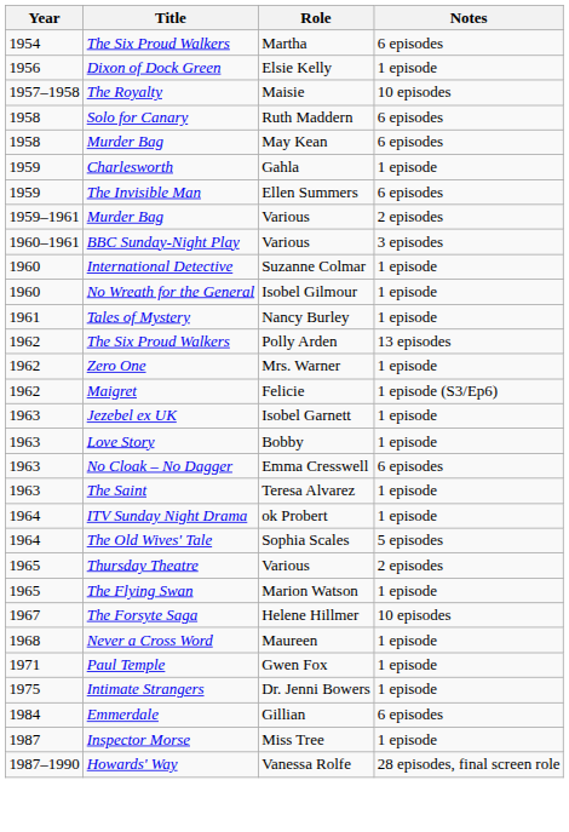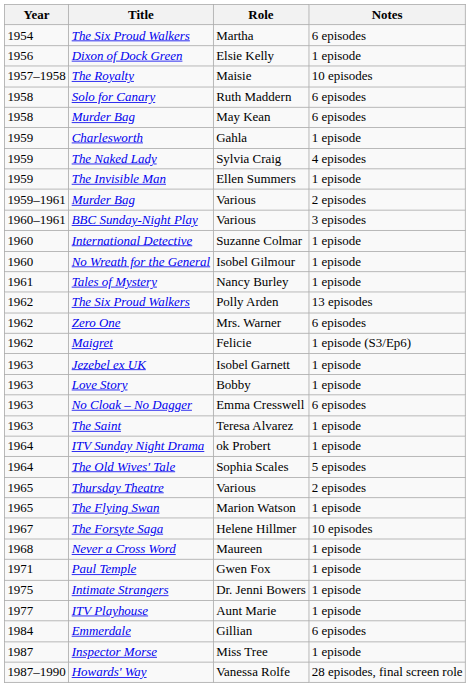 <table class="wikitable">
 <tr>
 <th>Year</th>
 <th>Title</th>
 <th>Role</th>
 <th>Notes</th>
 </tr>
 <tr>
 <td>1954</td>
 <td><em><a href='#'>The Six Proud Walkers</a></em></td>
 <td>Martha</td>
 <td>6 episodes</td>
 </tr>
 <tr>
 <td>1956</td>
 <td><em><a href='#'>Dixon of Dock Green</a></em></td>
 <td>Elsie Kelly</td>
 <td>1 episode</td>
 </tr>
 <tr>
 <td>1957–1958</td>
 <td><em><a href='#'>The Royalty</a></em></td>
 <td>Maisie</td>
 <td>10 episodes</td>
 </tr>
 <tr>
 <td>1958</td>
 <td><em><a href='#'>Solo for Canary</a></em></td>
 <td>Ruth Maddern</td>
 <td>6 episodes</td>
 </tr>
 <tr>
 <td>1958</td>
 <td><em><a href='#'>Murder Bag</a></em></td>
 <td>May Kean</td>
 <td>6 episodes</td>
 </tr>
 <tr>
 <td>1959</td>
 <td><em><a href='#'>Charlesworth</a></em></td>
 <td>Gahla</td>
 <td>1 episode</td>
 </tr>
 <tr>
 <td>1959</td>
+<td><em><a href='#'>The Naked Lady</a></em></td>
+<td>Sylvia Craig</td>
+<td>4 episodes</td>
+</tr>
+<tr>
+<td>1959</td>
 <td><em><a href='#'>The Invisible Man</a></em></td>
 <td>Ellen Summers</td>
-<td>6 episodes</td>
+<td>1 episode</td>
 </tr>
 <tr>
 <td>1959–1961</td>
 <td><em><a href='#'>Murder Bag</a></em></td>
 <td>Various</td>
 <td>2 episodes</td>
 </tr>
 <tr>
 <td>1960–1961</td>
 <td><em><a href='#'>BBC Sunday-Night Play</a></em></td>
 <td>Various</td>
 <td>3 episodes</td>
 </tr>
 <tr>
 <td>1960</td>
 <td><em><a href='#'>International Detective</a></em></td>
 <td>Suzanne Colmar</td>
 <td>1 episode</td>
 </tr>
 <tr>
 <td>1960</td>
 <td><em><a href='#'>No Wreath for the General</a></em></td>
 <td>Isobel Gilmour</td>
 <td>1 episode</td>
 </tr>
 <tr>
 <td>1961</td>
 <td><em><a href='#'>Tales of Mystery</a></em></td>
 <td>Nancy Burley</td>
 <td>1 episode</td>
 </tr>
 <tr>
 <td>1962</td>
 <td><em><a href='#'>The Six Proud Walkers</a></em></td>
 <td>Polly Arden</td>
 <td>13 episodes</td>
 </tr>
 <tr>
 <td>1962</td>
 <td><em><a href='#'>Zero One</a></em></td>
 <td>Mrs. Warner</td>
-<td>1 episode</td>
+<td>6 episodes</td>
 </tr>
 <tr>
 <td>1962</td>
 <td><em><a href='#'>Maigret</a></em></td>
 <td>Felicie</td>
 <td>1 episode (S3/Ep6)</td>
 </tr>
 <tr>
 <td>1963</td>
 <td><em><a href='#'>Jezebel ex UK </a></em></td>
 <td>Isobel Garnett</td>
 <td>1 episode</td>
 </tr>
 <tr>
 <td>1963</td>
 <td><em><a href='#'>Love Story</a></em></td>
 <td>Bobby</td>
 <td>1 episode</td>
 </tr>
 <tr>
 <td>1963</td>
 <td><em><a href='#'>No Cloak – No Dagger</a></em></td>
 <td>Emma Cresswell</td>
 <td>6 episodes</td>
 </tr>
 <tr>
 <td>1963</td>
 <td><em><a href='#'>The Saint</a></em></td>
 <td>Teresa Alvarez</td>
 <td>1 episode</td>
 </tr>
 <tr>
 <td>1964</td>
 <td><em><a href='#'>ITV Sunday Night Drama</a></em></td>
 <td>ok Probert</td>
 <td>1 episode</td>
 </tr>
 <tr>
 <td>1964</td>
 <td><em><a href='#'>The Old Wives' Tale</a></em></td>
 <td>Sophia Scales</td>
 <td>5 episodes</td>
 </tr>
 <tr>
 <td>1965</td>
 <td><em><a href='#'>Thursday Theatre</a></em></td>
 <td>Various</td>
 <td>2 episodes</td>
 </tr>
 <tr>
 <td>1965</td>
 <td><em><a href='#'>The Flying Swan</a></em></td>
 <td>Marion Watson</td>
 <td>1 episode</td>
 </tr>
 <tr>
 <td>1967</td>
 <td><em><a href='#'>The Forsyte Saga</a></em></td>
 <td>Helene Hillmer</td>
 <td>10 episodes</td>
 </tr>
 <tr>
 <td>1968</td>
 <td><em><a href='#'>Never a Cross Word</a></em></td>
 <td>Maureen</td>
 <td>1 episode</td>
 </tr>
 <tr>
 <td>1971</td>
 <td><em><a href='#'>Paul Temple</a></em></td>
 <td>Gwen Fox</td>
 <td>1 episode</td>
 </tr>
 <tr>
 <td>1975</td>
 <td><em><a href='#'>Intimate Strangers</a></em></td>
 <td>Dr. Jenni Bowers</td>
 <td>1 episode</td>
 </tr>
 <tr>
+<td>1977</td>
+<td><em><a href='#'>ITV Playhouse</a></em></td>
+<td>Aunt Marie</td>
+<td>1 episode</td>
+</tr>
+<tr>
 <td>1984</td>
 <td><em><a href='#'>Emmerdale </a></em></td>
 <td>Gillian</td>
 <td>6 episodes</td>
 </tr>
 <tr>
 <td>1987</td>
 <td><em><a href='#'>Inspector Morse</a></em></td>
 <td>Miss Tree</td>
 <td>1 episode</td>
 </tr>
 <tr>
 <td>1987–1990</td>
 <td><em><a href='#'>Howards' Way</a></em></td>
 <td>Vanessa Rolfe</td>
 <td>28 episodes, final screen role</td>
 </tr>
 </table>
